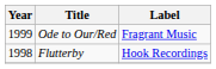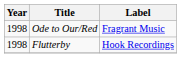 <table class="wikitable">
 <tr>
 <th>Year</th>
 <th>Title</th>
 <th>Label</th>
 </tr>
 <tr>
-<td>1999</td>
+<td>1998</td>
 <td><em>Ode to Our/Red</em></td>
 <td><a href='#'>Fragrant Music</a></td>
 </tr>
 <tr>
 <td>1998</td>
 <td><em>Flutterby</em></td>
 <td><a href='#'>Hook Recordings</a></td>
 </tr>
 <tr>
 </tr>
 </table>
